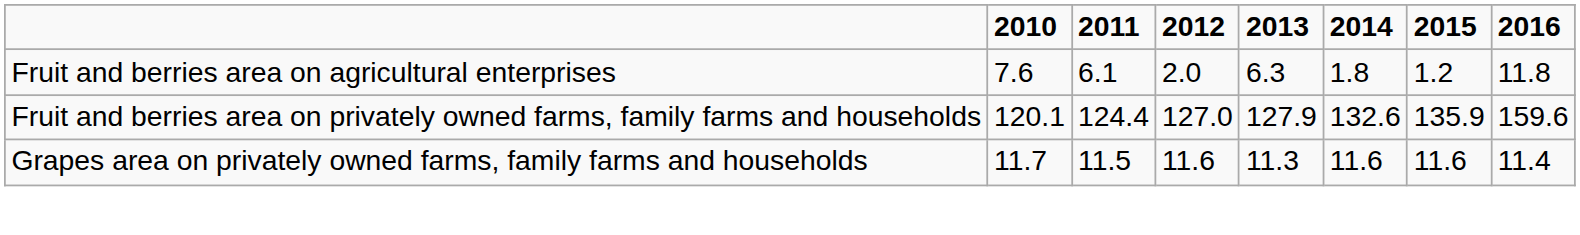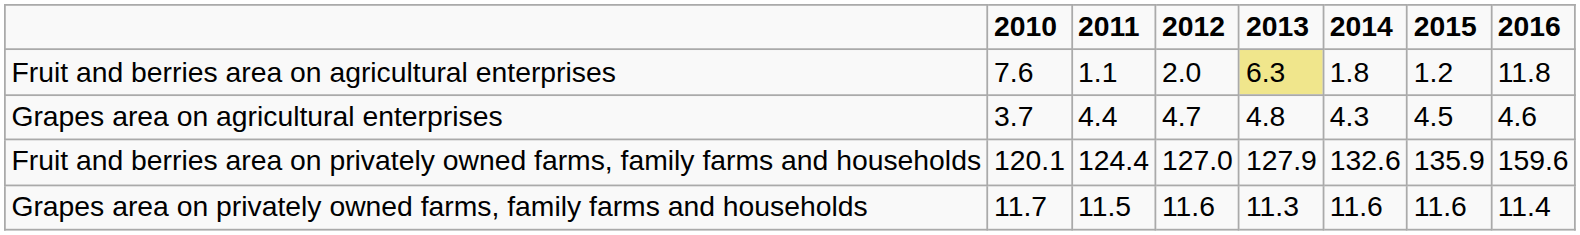 <table class="wikitable">
 <tr>
 <td></td>
 <td><strong>2010</strong></td>
 <td><strong>2011</strong></td>
 <td><strong>2012</strong></td>
 <td><strong>2013</strong></td>
 <td><strong>2014</strong></td>
 <td><strong>2015</strong></td>
 <td><strong>2016</strong></td>
 </tr>
 <tr>
 <td>Fruit and berries area on agricultural enterprises</td>
 <td>7.6</td>
-<td>6.1</td>
+<td>1.1</td>
 <td>2.0</td>
-<td>6.3</td>
+<td style="background: khaki;">6.3</td>
 <td>1.8</td>
 <td>1.2</td>
 <td>11.8</td>
+</tr>
+<tr>
+<td>Grapes area on agricultural enterprises</td>
+<td>3.7</td>
+<td>4.4</td>
+<td>4.7</td>
+<td>4.8</td>
+<td>4.3</td>
+<td>4.5</td>
+<td>4.6</td>
 </tr>
 <tr>
 <td>Fruit and berries area on privately owned farms,  family farms and households</td>
 <td>120.1</td>
 <td>124.4</td>
 <td>127.0</td>
 <td>127.9</td>
 <td>132.6</td>
 <td>135.9</td>
 <td>159.6</td>
 </tr>
 <tr>
 <td>Grapes area on privately owned farms, family farms  and households</td>
 <td>11.7</td>
 <td>11.5</td>
 <td>11.6</td>
 <td>11.3</td>
 <td>11.6</td>
 <td>11.6</td>
 <td>11.4</td>
 </tr>
 </table>
